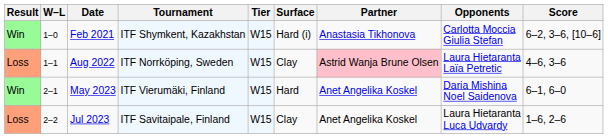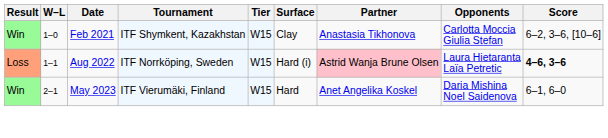 <table class="sortable wikitable">
 <tr>
 <th>Result</th>
 <th class="unsortable">W–L</th>
 <th>Date</th>
 <th>Tournament</th>
 <th>Tier</th>
 <th>Surface</th>
 <th>Partner</th>
 <th>Opponents</th>
 <th class="unsortable">Score</th>
 </tr>
 <tr>
 <td style="background:#98fb98;">Win</td>
 <td><small>1–0</small></td>
 <td><a href='#'>Feb 2021</a></td>
 <td style="background:#f0f8ff;">ITF Shymkent, Kazakhstan</td>
 <td style="background:#f0f8ff;">W15</td>
-<td>Hard (i)</td>
+<td>Clay</td>
 <td> <a href='#'>Anastasia Tikhonova</a></td>
 <td> <a href='#'>Carlotta Moccia</a> <br>  <a href='#'>Giulia Stefan</a></td>
 <td>6–2, 3–6, [10–6]</td>
 </tr>
 <tr>
 <td style="background:#ffa07a;">Loss</td>
 <td><small>1–1</small></td>
 <td><a href='#'>Aug 2022</a></td>
 <td style="background:#f0f8ff;">ITF Norrköping, Sweden</td>
 <td style="background:#f0f8ff;">W15</td>
-<td>Clay</td>
+<td>Hard (i)</td>
 <td style="background: pink;"> Astrid Wanja Brune Olsen</td>
 <td> <a href='#'>Laura Hietaranta</a>  <br>  <a href='#'>Laïa Petretic</a></td>
-<td>4–6, 3–6</td>
+<td><strong>4–6, 3–6</strong></td>
 </tr>
 <tr>
 <td style="background:#98fb98;">Win</td>
 <td><small>2–1</small></td>
 <td><a href='#'>May 2023</a></td>
 <td style="background:#f0f8ff;">ITF Vierumäki, Finland</td>
 <td style="background:#f0f8ff;">W15</td>
 <td>Hard</td>
 <td> <a href='#'>Anet Angelika Koskel</a></td>
 <td> <a href='#'>Daria Mishina</a> <br>  <a href='#'>Noel Saidenova</a></td>
 <td>6–1, 6–0</td>
 </tr>
-<tr>
-<td style="background:#ffa07a;">Loss</td>
-<td><small>2–2</small></td>
-<td><a href='#'>Jul 2023</a></td>
-<td style="background:#f0f8ff;">ITF Savitaipale, Finland</td>
-<td style="background:#f0f8ff;">W15</td>
-<td>Clay</td>
-<td> Anet Angelika Koskel</td>
-<td> Laura Hietaranta <br>  <a href='#'>Luca Udvardy</a></td>
-<td>1–6, 2–6</td>
-</tr>
 </table>
